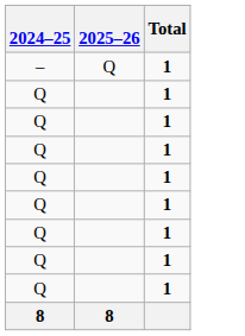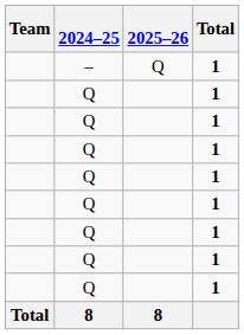 <table class="wikitable" style="text-align: center">
 <tr>
+<th>Team</th>
 <th><br><a href='#'>2024–25</a></th>
 <th><br><a href='#'>2025–26</a></th>
 <th>Total</th>
 </tr>
 <tr>
+<td align=left></td>
 <td>–</td>
 <td>Q</td>
 <td><strong>1</strong></td>
 </tr>
 <tr>
+<td align=left></td>
 <td>Q</td>
 <td></td>
 <td><strong>1</strong></td>
 </tr>
 <tr>
+<td align=left></td>
 <td>Q</td>
 <td></td>
 <td><strong>1</strong></td>
 </tr>
 <tr>
+<td align=left></td>
 <td>Q</td>
 <td></td>
 <td><strong>1</strong></td>
 </tr>
 <tr>
+<td align=left></td>
 <td>Q</td>
 <td></td>
 <td><strong>1</strong></td>
 </tr>
 <tr>
+<td align=left></td>
 <td>Q</td>
 <td></td>
 <td><strong>1</strong></td>
 </tr>
 <tr>
+<td align=left></td>
 <td>Q</td>
 <td></td>
 <td><strong>1</strong></td>
 </tr>
 <tr>
+<td align=left></td>
 <td>Q</td>
 <td></td>
 <td><strong>1</strong></td>
 </tr>
 <tr>
+<td align=left></td>
 <td>Q</td>
 <td></td>
 <td><strong>1</strong></td>
 </tr>
 <tr>
+<th>Total</th>
 <th>8</th>
 <th>8</th>
 <th></th>
 </tr>
 </table>
